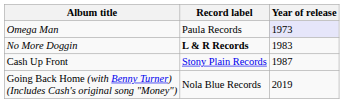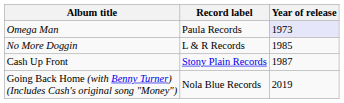 <table class="wikitable sortable">
 <tr>
 <th>Album title</th>
 <th>Record label</th>
 <th>Year of release</th>
 </tr>
 <tr>
 <td><em>Omega Man</em></td>
 <td>Paula Records</td>
 <td style="background: lavender;">1973</td>
 </tr>
 <tr>
 <td><em>No More Doggin<strong></td>
-<td><strong>L & R Records</strong></td>
-<td>1983</td>
+<td>L & R Records</td>
+<td>1985</td>
 </tr>
 <tr>
 <td></em>Cash Up Front<em></td>
 <td><a href='#'>Stony Plain Records</a></td>
 <td>1987</td>
 </tr>
 <tr>
 <td></em>Going Back Home<em> (with <a href='#'>Benny Turner</a>)<br>(Includes Cash's original song "Money")</td>
 <td>Nola Blue Records</td>
 <td>2019</td>
 </tr>
 </table>
